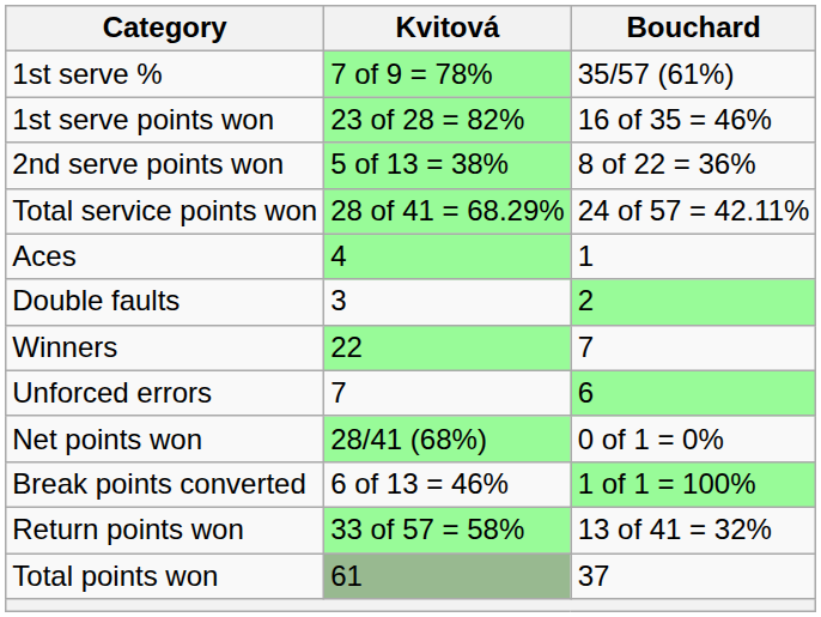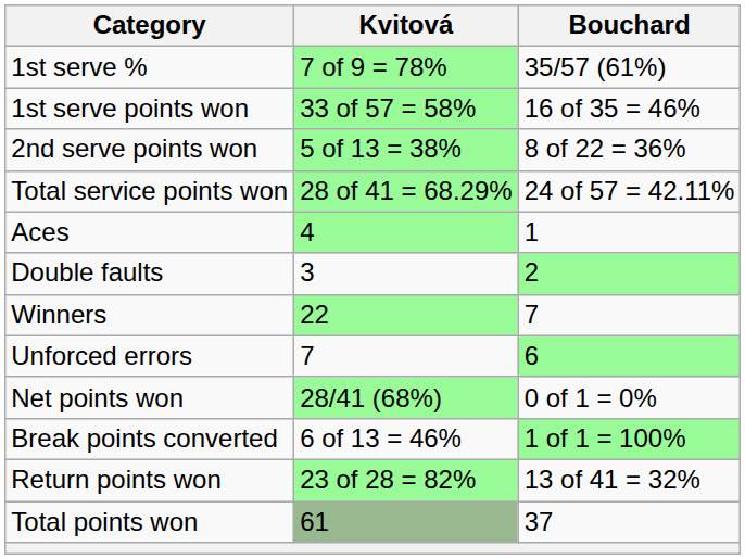 <table class="wikitable">
 <tr>
 <th>Category</th>
 <th> Kvitová</th>
 <th> Bouchard</th>
 </tr>
 <tr>
 <td>1st serve %</td>
 <td bgcolor=98FB98>7 of 9 = 78%</td>
 <td>35/57 (61%)</td>
 </tr>
 <tr>
 <td>1st serve points won</td>
-<td bgcolor=98FB98>23 of 28 = 82%</td>
+<td bgcolor=98FB98>33 of 57 = 58%</td>
 <td>16 of 35 = 46%</td>
 </tr>
 <tr>
 <td>2nd serve points won</td>
 <td bgcolor=98FB98>5 of 13 = 38%</td>
 <td>8 of 22 = 36%</td>
 </tr>
 <tr>
 <td>Total service points won</td>
 <td bgcolor=98FB98>28 of 41 = 68.29%</td>
 <td>24 of 57 = 42.11%</td>
 </tr>
 <tr>
 <td>Aces</td>
 <td bgcolor=98FB98>4</td>
 <td>1</td>
 </tr>
 <tr>
 <td>Double faults</td>
 <td>3</td>
 <td bgcolor=98FB98>2</td>
 </tr>
 <tr>
 <td>Winners</td>
 <td bgcolor=98FB98>22</td>
 <td>7</td>
 </tr>
 <tr>
 <td>Unforced errors</td>
 <td>7</td>
 <td bgcolor=98FB98>6</td>
 </tr>
 <tr>
 <td>Net points won</td>
 <td bgcolor=98FB98>28/41 (68%)</td>
 <td>0 of 1 = 0%</td>
 </tr>
 <tr>
 <td>Break points converted</td>
 <td>6 of 13 = 46%</td>
 <td bgcolor=98FB98>1 of 1 = 100%</td>
 </tr>
 <tr>
 <td>Return points won</td>
-<td bgcolor=98FB98>33 of 57 = 58%</td>
+<td bgcolor=98FB98>23 of 28 = 82%</td>
 <td>13 of 41 = 32%</td>
 </tr>
 <tr>
 <td>Total points won</td>
 <td bgcolor=98FB989>61</td>
 <td>37</td>
 </tr>
 <tr>
 <th colspan=3></th>
 </tr>
 </table>
